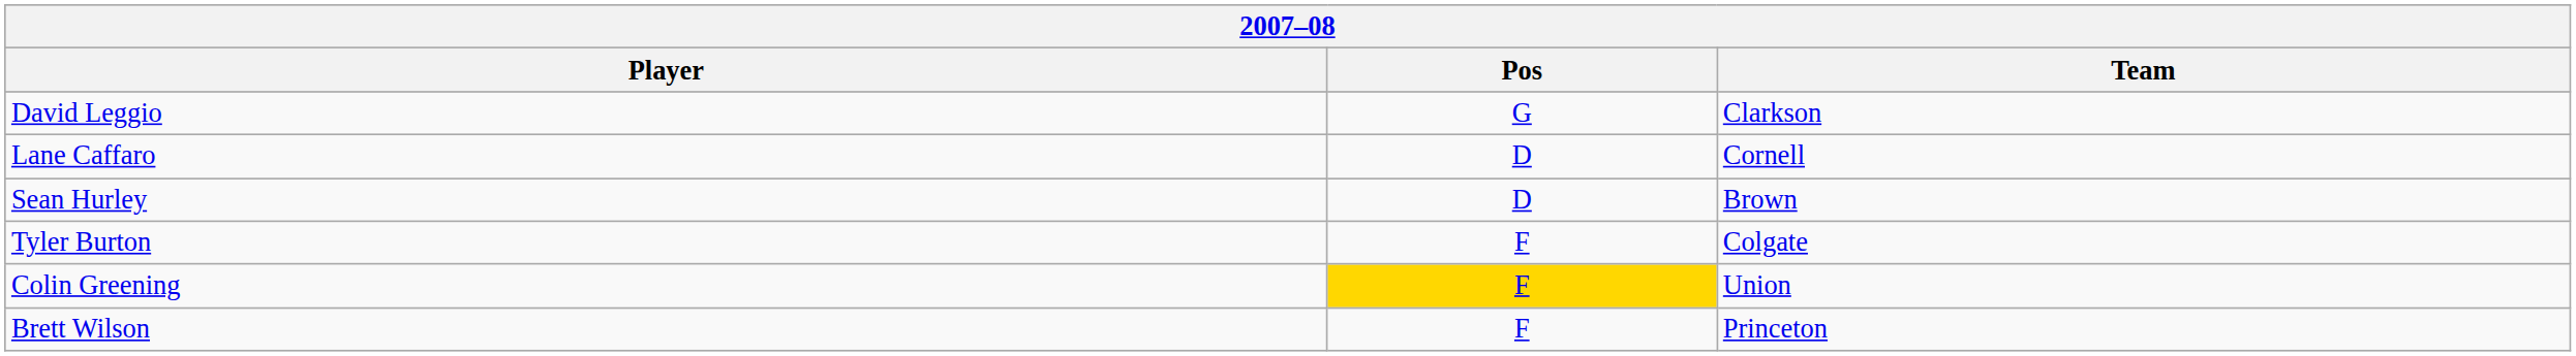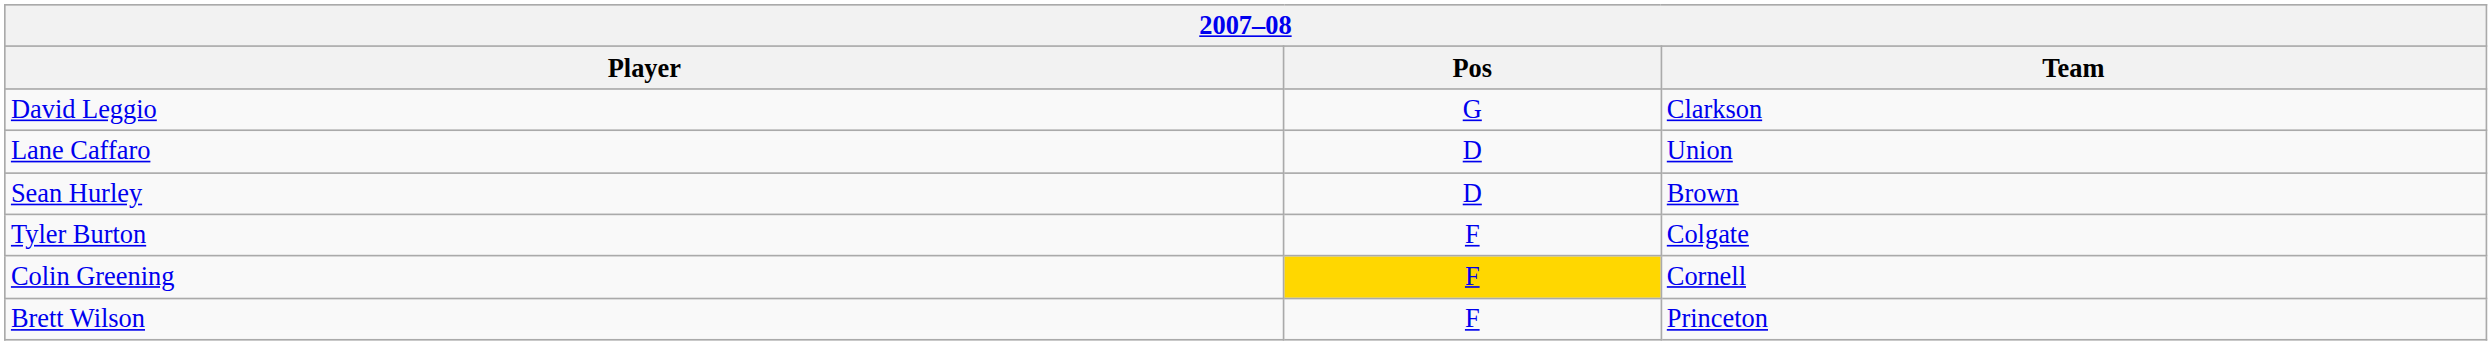 <table class="wikitable" width=95%>
 <tr>
 <th colspan=3><a href='#'>2007–08</a></th>
 </tr>
 <tr>
 <th>Player</th>
 <th>Pos</th>
 <th>Team</th>
 </tr>
 <tr>
 <td><a href='#'>David Leggio</a></td>
 <td align=center><a href='#'>G</a></td>
 <td><a href='#'>Clarkson</a></td>
 </tr>
 <tr>
 <td><a href='#'>Lane Caffaro</a></td>
 <td align=center><a href='#'>D</a></td>
-<td><a href='#'>Cornell</a></td>
+<td><a href='#'>Union</a></td>
 </tr>
 <tr>
 <td><a href='#'>Sean Hurley</a></td>
 <td align=center><a href='#'>D</a></td>
 <td><a href='#'>Brown</a></td>
 </tr>
 <tr>
 <td><a href='#'>Tyler Burton</a></td>
 <td align=center><a href='#'>F</a></td>
 <td><a href='#'>Colgate</a></td>
 </tr>
 <tr>
 <td><a href='#'>Colin Greening</a></td>
 <td align=center style="background: gold;"><a href='#'>F</a></td>
-<td><a href='#'>Union</a></td>
+<td><a href='#'>Cornell</a></td>
 </tr>
 <tr>
 <td><a href='#'>Brett Wilson</a></td>
 <td align=center><a href='#'>F</a></td>
 <td><a href='#'>Princeton</a></td>
 </tr>
 </table>
